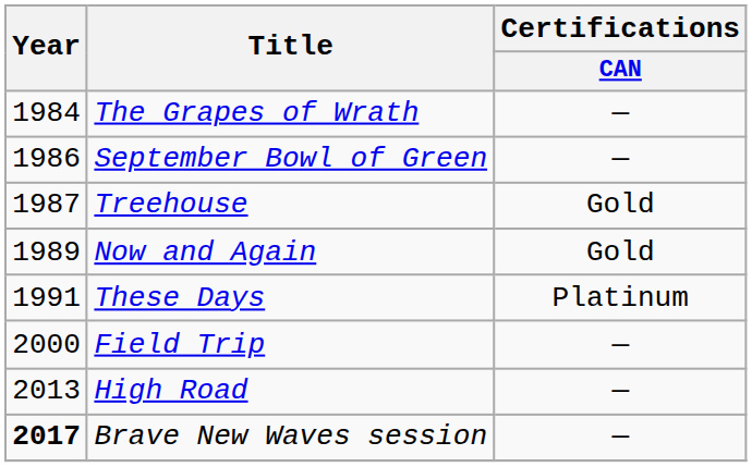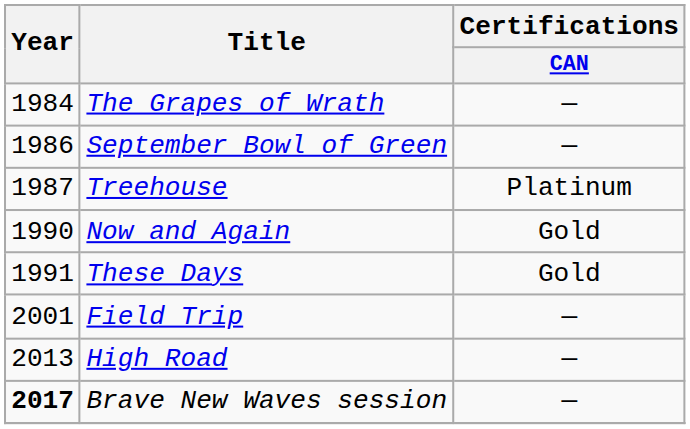 <table class="wikitable">
 <tr>
 <th rowspan="2">Year</th>
 <th rowspan="2">Title</th>
 <th colspan="1">Certifications</th>
 </tr>
 <tr style="font-size: smaller;">
 <th width="90"><a href='#'>CAN</a><br></th>
 </tr>
 <tr>
 <td>1984</td>
 <td><em><a href='#'>The Grapes of Wrath</a></em></td>
 <td align="center">—</td>
 </tr>
 <tr>
 <td>1986</td>
 <td><em><a href='#'>September Bowl of Green</a></em></td>
 <td align="center">—</td>
 </tr>
 <tr>
 <td>1987</td>
 <td><em><a href='#'>Treehouse</a></em></td>
-<td align="center">Gold</td>
+<td align="center">Platinum</td>
 </tr>
 <tr>
-<td>1989</td>
+<td>1990</td>
 <td><em><a href='#'>Now and Again</a></em></td>
 <td align="center">Gold</td>
 </tr>
 <tr>
 <td>1991</td>
 <td><em><a href='#'>These Days</a></em></td>
-<td align="center">Platinum</td>
+<td align="center">Gold</td>
 </tr>
 <tr>
-<td>2000</td>
+<td>2001</td>
 <td><em><a href='#'>Field Trip</a></em></td>
 <td align="center">—</td>
 </tr>
 <tr>
 <td>2013</td>
 <td><em><a href='#'>High Road</a></em></td>
 <td align="center">—</td>
 </tr>
 <tr>
 <td><strong>2017</strong></td>
 <td><em>Brave New Waves session</em></td>
 <td align="center">—</td>
 </tr>
 <tr>
 </tr>
 </table>
